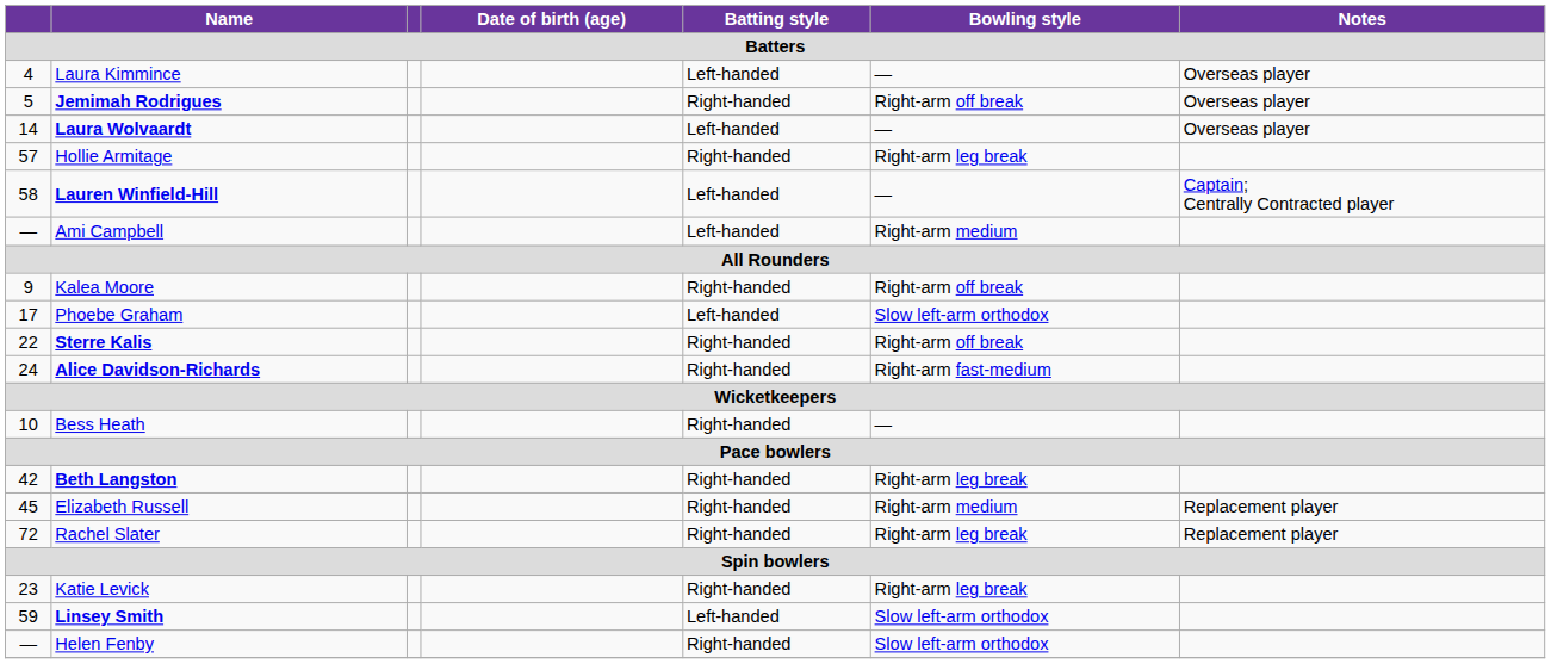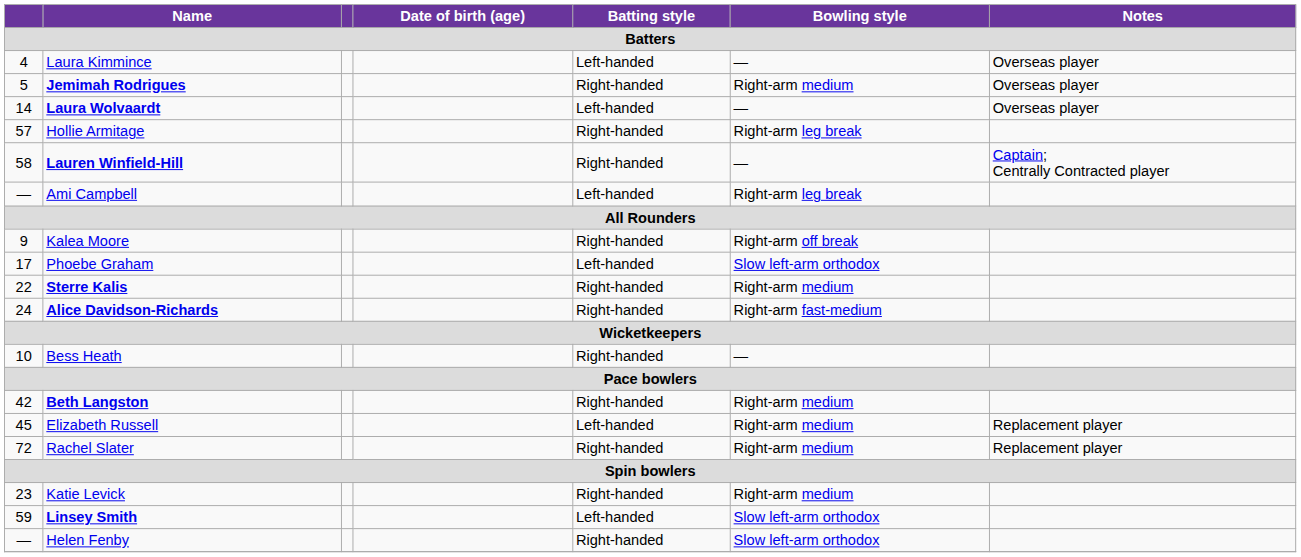 <table class="wikitable" style="font-size:95%;" width="85%">
 <tr>
 <th style="background:#69359C; color:white"></th>
 <th style="background:#69359C; color:white">Name</th>
 <th style="background:#69359C; color:white"></th>
 <th style="background:#69359C; color:white">Date of birth (age)</th>
 <th style="background:#69359C; color:white">Batting style</th>
 <th style="background:#69359C; color:white">Bowling style</th>
 <th style="background:#69359C; color:white">Notes</th>
 </tr>
 <tr>
 <th colspan="7" style="background: #DCDCDC" align=right>Batters</th>
 </tr>
 <tr>
 <td style="text-align:center">4</td>
 <td><a href='#'>Laura Kimmince</a></td>
 <td style="text-align:center"></td>
 <td></td>
 <td>Left-handed</td>
 <td>—</td>
 <td>Overseas player</td>
 </tr>
 <tr>
 <td style="text-align:center">5</td>
 <td><strong><a href='#'>Jemimah Rodrigues</a></strong></td>
 <td style="text-align:center"></td>
 <td></td>
 <td>Right-handed</td>
-<td>Right-arm <a href='#'>off break</a></td>
+<td>Right-arm <a href='#'>medium</a></td>
 <td>Overseas player</td>
 </tr>
 <tr>
 <td style="text-align:center">14</td>
 <td><strong><a href='#'>Laura Wolvaardt</a></strong></td>
 <td style="text-align:center"></td>
 <td></td>
 <td>Left-handed</td>
 <td>—</td>
 <td>Overseas player</td>
 </tr>
 <tr>
 <td style="text-align:center">57</td>
 <td><a href='#'>Hollie Armitage</a></td>
 <td style="text-align:center"></td>
 <td></td>
 <td>Right-handed</td>
 <td>Right-arm <a href='#'>leg break</a></td>
 <td></td>
 </tr>
 <tr>
 <td style="text-align:center">58</td>
 <td><strong><a href='#'>Lauren Winfield-Hill</a></strong></td>
 <td style="text-align:center"></td>
 <td></td>
-<td>Left-handed</td>
+<td>Right-handed</td>
 <td>—</td>
 <td><a href='#'>Captain</a>; <br>Centrally Contracted player</td>
 </tr>
 <tr>
 <td style="text-align:center">—</td>
 <td><a href='#'>Ami Campbell</a></td>
 <td style="text-align:center"></td>
 <td></td>
 <td>Left-handed</td>
-<td>Right-arm <a href='#'>medium</a></td>
+<td>Right-arm <a href='#'>leg break</a></td>
 <td></td>
 </tr>
 <tr>
 <th colspan="7" style="background: #DCDCDC" align=right>All Rounders</th>
 </tr>
 <tr>
 <td style="text-align:center">9</td>
 <td><a href='#'>Kalea Moore</a></td>
 <td style="text-align:center"></td>
 <td></td>
 <td>Right-handed</td>
 <td>Right-arm <a href='#'>off break</a></td>
 <td></td>
 </tr>
 <tr>
 <td style="text-align:center">17</td>
 <td><a href='#'>Phoebe Graham</a></td>
 <td style="text-align:center"></td>
 <td></td>
 <td>Left-handed</td>
 <td><a href='#'>Slow left-arm orthodox</a></td>
 <td></td>
 </tr>
 <tr>
 <td style="text-align:center">22</td>
 <td><strong><a href='#'>Sterre Kalis</a></strong></td>
 <td style="text-align:center"></td>
 <td></td>
 <td>Right-handed</td>
-<td>Right-arm <a href='#'>off break</a></td>
+<td>Right-arm <a href='#'>medium</a></td>
 <td></td>
 </tr>
 <tr>
 <td style="text-align:center">24</td>
 <td><strong><a href='#'>Alice Davidson-Richards</a></strong></td>
 <td style="text-align:center"></td>
 <td></td>
 <td>Right-handed</td>
 <td>Right-arm <a href='#'>fast-medium</a></td>
 <td></td>
 </tr>
 <tr>
 <th colspan="7" style="background: #DCDCDC" align=right>Wicketkeepers</th>
 </tr>
 <tr>
 <td style="text-align:center">10</td>
 <td><a href='#'>Bess Heath</a></td>
 <td style="text-align:center"></td>
 <td></td>
 <td>Right-handed</td>
 <td>—</td>
 <td></td>
 </tr>
 <tr>
 <th colspan="7" style="background: #DCDCDC" align=right>Pace bowlers</th>
 </tr>
 <tr>
 <td style="text-align:center">42</td>
 <td><strong><a href='#'>Beth Langston</a></strong></td>
 <td style="text-align:center"></td>
 <td></td>
 <td>Right-handed</td>
-<td>Right-arm <a href='#'>leg break</a></td>
+<td>Right-arm <a href='#'>medium</a></td>
 <td></td>
 </tr>
 <tr>
 <td style="text-align:center">45</td>
 <td><a href='#'>Elizabeth Russell</a></td>
 <td style="text-align:center"></td>
 <td></td>
-<td>Right-handed</td>
+<td>Left-handed</td>
 <td>Right-arm <a href='#'>medium</a></td>
 <td>Replacement player</td>
 </tr>
 <tr>
 <td style="text-align:center">72</td>
 <td><a href='#'>Rachel Slater</a></td>
 <td style="text-align:center"></td>
 <td></td>
 <td>Right-handed</td>
-<td>Right-arm <a href='#'>leg break</a></td>
+<td>Right-arm <a href='#'>medium</a></td>
 <td>Replacement player</td>
 </tr>
 <tr>
 <th colspan="7" style="background: #DCDCDC" align=right>Spin bowlers</th>
 </tr>
 <tr>
 <td style="text-align:center">23</td>
 <td><a href='#'>Katie Levick</a></td>
 <td style="text-align:center"></td>
 <td></td>
 <td>Right-handed</td>
-<td>Right-arm <a href='#'>leg break</a></td>
+<td>Right-arm <a href='#'>medium</a></td>
 <td></td>
 </tr>
 <tr>
 <td style="text-align:center">59</td>
 <td><strong><a href='#'>Linsey Smith</a></strong></td>
 <td style="text-align:center"></td>
 <td></td>
 <td>Left-handed</td>
 <td><a href='#'>Slow left-arm orthodox</a></td>
 <td></td>
 </tr>
 <tr>
 <td style="text-align:center">—</td>
 <td><a href='#'>Helen Fenby</a></td>
 <td style="text-align:center"></td>
 <td></td>
 <td>Right-handed</td>
 <td><a href='#'>Slow left-arm orthodox</a></td>
 <td></td>
 </tr>
 <tr>
 </tr>
 </table>
